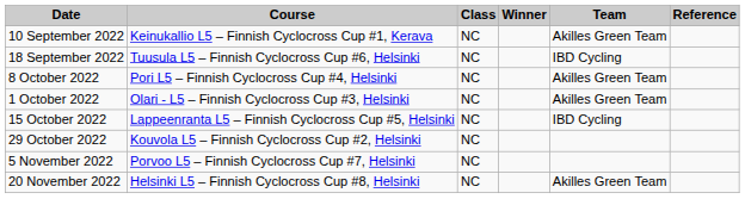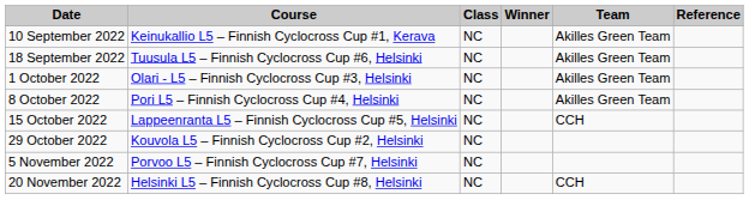 <table class="wikitable sortable alternance ">
 <tr>
 <th scope="col" style="background-color:#CCCCCC;">Date</th>
 <th scope="col" style="background-color:#CCCCCC;">Course</th>
 <th scope="col" style="background-color:#CCCCCC;">Class</th>
 <th scope="col" style="background-color:#CCCCCC;">Winner</th>
 <th scope="col" style="background-color:#CCCCCC;">Team</th>
 <th scope="col" style="background-color:#CCCCCC;">Reference</th>
 </tr>
 <tr>
 <td>10 September 2022</td>
 <td> <a href='#'>Keinukallio L5</a> – Finnish Cyclocross Cup #1, <a href='#'>Kerava</a></td>
 <td>NC</td>
 <td></td>
 <td>Akilles Green Team</td>
 <td></td>
 </tr>
 <tr>
 <td>18 September 2022</td>
 <td> <a href='#'>Tuusula L5</a> – Finnish Cyclocross Cup #6, <a href='#'>Helsinki</a></td>
 <td>NC</td>
 <td></td>
-<td>IBD Cycling</td>
-<td></td>
-</tr>
-<tr>
-<td>8 October 2022</td>
-<td> <a href='#'>Pori L5</a> – Finnish Cyclocross Cup #4, <a href='#'>Helsinki</a></td>
-<td>NC</td>
-<td></td>
 <td>Akilles Green Team</td>
 <td></td>
 </tr>
 <tr>
 <td>1 October 2022</td>
 <td> <a href='#'>Olari - L5</a> – Finnish Cyclocross Cup #3, <a href='#'>Helsinki</a></td>
 <td>NC</td>
 <td></td>
 <td>Akilles Green Team</td>
 <td></td>
 </tr>
 <tr>
+<td>8 October 2022</td>
+<td> <a href='#'>Pori L5</a> – Finnish Cyclocross Cup #4, <a href='#'>Helsinki</a></td>
+<td>NC</td>
+<td></td>
+<td>Akilles Green Team</td>
+<td></td>
+</tr>
+<tr>
 <td>15 October 2022</td>
 <td> <a href='#'>Lappeenranta L5</a> – Finnish Cyclocross Cup #5, <a href='#'>Helsinki</a></td>
 <td>NC</td>
 <td></td>
-<td>IBD Cycling</td>
+<td>CCH</td>
 <td></td>
 </tr>
 <tr>
 <td>29 October 2022</td>
 <td> <a href='#'>Kouvola L5</a> – Finnish Cyclocross Cup #2, <a href='#'>Helsinki</a></td>
 <td>NC</td>
 <td></td>
 <td></td>
 <td></td>
 </tr>
 <tr>
 <td>5 November 2022</td>
 <td> <a href='#'>Porvoo L5</a> – Finnish Cyclocross Cup #7, <a href='#'>Helsinki</a></td>
 <td>NC</td>
 <td></td>
 <td></td>
 <td></td>
 </tr>
 <tr>
 <td>20 November 2022</td>
 <td> <a href='#'>Helsinki L5</a> – Finnish Cyclocross Cup #8, <a href='#'>Helsinki</a></td>
 <td>NC</td>
 <td></td>
-<td>Akilles Green Team</td>
+<td>CCH</td>
 <td></td>
 </tr>
 </table>
